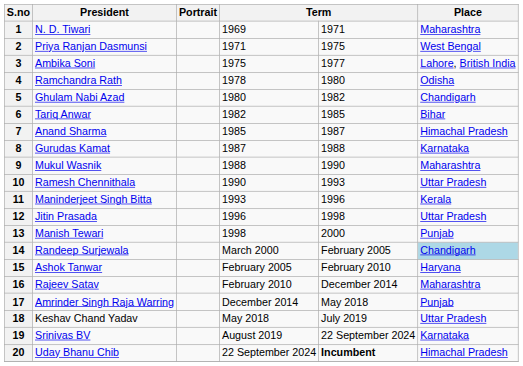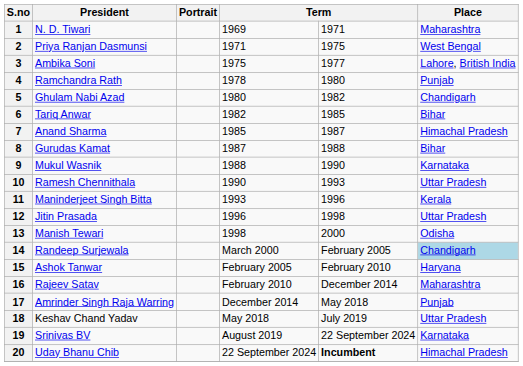 <table class="wikitable sortable">
 <tr>
 <th>S.no</th>
 <th>President</th>
 <th>Portrait</th>
 <th colspan=2>Term</th>
 <th>Place</th>
 </tr>
 <tr>
 <th>1</th>
 <td><a href='#'>N. D. Tiwari</a></td>
 <td></td>
 <td>1969</td>
 <td>1971</td>
 <td><a href='#'>Maharashtra</a></td>
 </tr>
 <tr>
 <th>2</th>
 <td><a href='#'>Priya Ranjan Dasmunsi</a></td>
 <td></td>
 <td>1971</td>
 <td>1975</td>
 <td><a href='#'>West Bengal</a></td>
 </tr>
 <tr>
 <th>3</th>
 <td><a href='#'>Ambika Soni</a></td>
 <td></td>
 <td>1975</td>
 <td>1977</td>
 <td><a href='#'>Lahore</a>, <a href='#'>British India</a></td>
 </tr>
 <tr>
 <th>4</th>
 <td><a href='#'>Ramchandra Rath</a></td>
 <td></td>
 <td>1978</td>
 <td>1980</td>
-<td><a href='#'>Odisha</a></td>
+<td><a href='#'>Punjab</a></td>
 </tr>
 <tr>
 <th>5</th>
 <td><a href='#'>Ghulam Nabi Azad</a></td>
 <td></td>
 <td>1980</td>
 <td>1982</td>
 <td><a href='#'>Chandigarh</a></td>
 </tr>
 <tr>
 <th>6</th>
 <td><a href='#'>Tariq Anwar</a></td>
 <td></td>
 <td>1982</td>
 <td>1985</td>
 <td><a href='#'>Bihar</a></td>
 </tr>
 <tr>
 <th>7</th>
 <td><a href='#'>Anand Sharma</a></td>
 <td></td>
 <td>1985</td>
 <td>1987</td>
 <td><a href='#'>Himachal Pradesh</a></td>
 </tr>
 <tr>
 <th>8</th>
 <td><a href='#'>Gurudas Kamat</a></td>
 <td></td>
 <td>1987</td>
 <td>1988</td>
-<td><a href='#'>Karnataka</a></td>
+<td><a href='#'>Bihar</a></td>
 </tr>
 <tr>
 <th>9</th>
 <td><a href='#'>Mukul Wasnik</a></td>
 <td></td>
 <td>1988</td>
 <td>1990</td>
-<td><a href='#'>Maharashtra</a></td>
+<td><a href='#'>Karnataka</a></td>
 </tr>
 <tr>
 <th>10</th>
 <td><a href='#'>Ramesh Chennithala</a></td>
 <td></td>
 <td>1990</td>
 <td>1993</td>
 <td><a href='#'>Uttar Pradesh</a></td>
 </tr>
 <tr>
 <th>11</th>
 <td><a href='#'>Maninderjeet Singh Bitta</a></td>
 <td></td>
 <td>1993</td>
 <td>1996</td>
 <td><a href='#'>Kerala</a></td>
 </tr>
 <tr>
 <th>12</th>
 <td><a href='#'>Jitin Prasada</a></td>
 <td></td>
 <td>1996</td>
 <td>1998</td>
 <td><a href='#'>Uttar Pradesh</a></td>
 </tr>
 <tr>
 <th>13</th>
 <td><a href='#'>Manish Tewari</a></td>
 <td></td>
 <td>1998</td>
 <td>2000</td>
-<td><a href='#'>Punjab</a></td>
+<td><a href='#'>Odisha</a></td>
 </tr>
 <tr>
 <th>14</th>
 <td><a href='#'>Randeep Surjewala</a></td>
 <td></td>
 <td>March 2000</td>
 <td>February 2005</td>
 <td style="background: lightblue;"><a href='#'>Chandigarh</a></td>
 </tr>
 <tr>
 <th>15</th>
 <td><a href='#'>Ashok Tanwar</a></td>
 <td></td>
 <td>February 2005</td>
 <td>February 2010</td>
 <td><a href='#'>Haryana</a></td>
 </tr>
 <tr>
 <th>16</th>
 <td><a href='#'>Rajeev Satav</a></td>
 <td></td>
 <td>February 2010</td>
 <td>December 2014</td>
 <td><a href='#'>Maharashtra</a></td>
 </tr>
 <tr>
 <th>17</th>
 <td><a href='#'>Amrinder Singh Raja Warring</a></td>
 <td></td>
 <td>December 2014</td>
 <td>May 2018</td>
 <td><a href='#'>Punjab</a></td>
 </tr>
 <tr>
 <th>18</th>
 <td>Keshav Chand Yadav</td>
 <td></td>
 <td>May 2018</td>
 <td>July 2019</td>
 <td><a href='#'>Uttar Pradesh</a></td>
 </tr>
 <tr>
 <th>19</th>
 <td><a href='#'>Srinivas BV</a></td>
 <td></td>
 <td>August 2019</td>
 <td>22 September 2024</td>
 <td><a href='#'>Karnataka</a></td>
 </tr>
 <tr>
 <th>20</th>
 <td><a href='#'>Uday Bhanu Chib</a></td>
 <td></td>
 <td>22 September 2024</td>
 <td><strong>Incumbent</strong></td>
 <td><a href='#'>Himachal Pradesh</a></td>
 </tr>
 <tr>
 </tr>
 </table>
